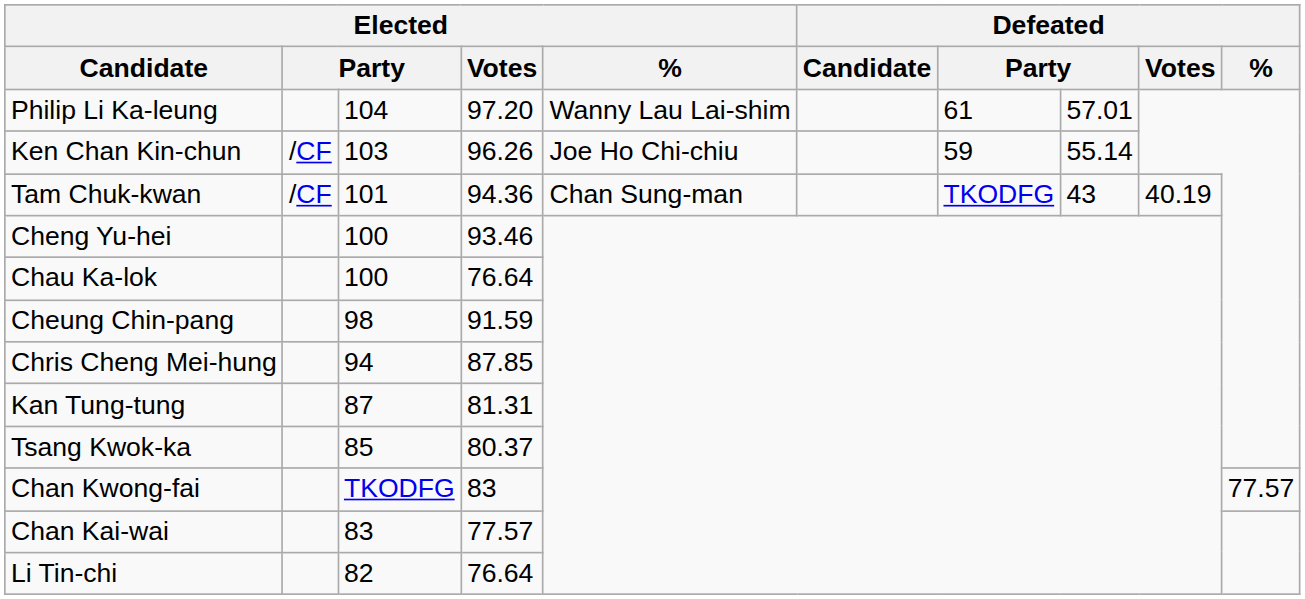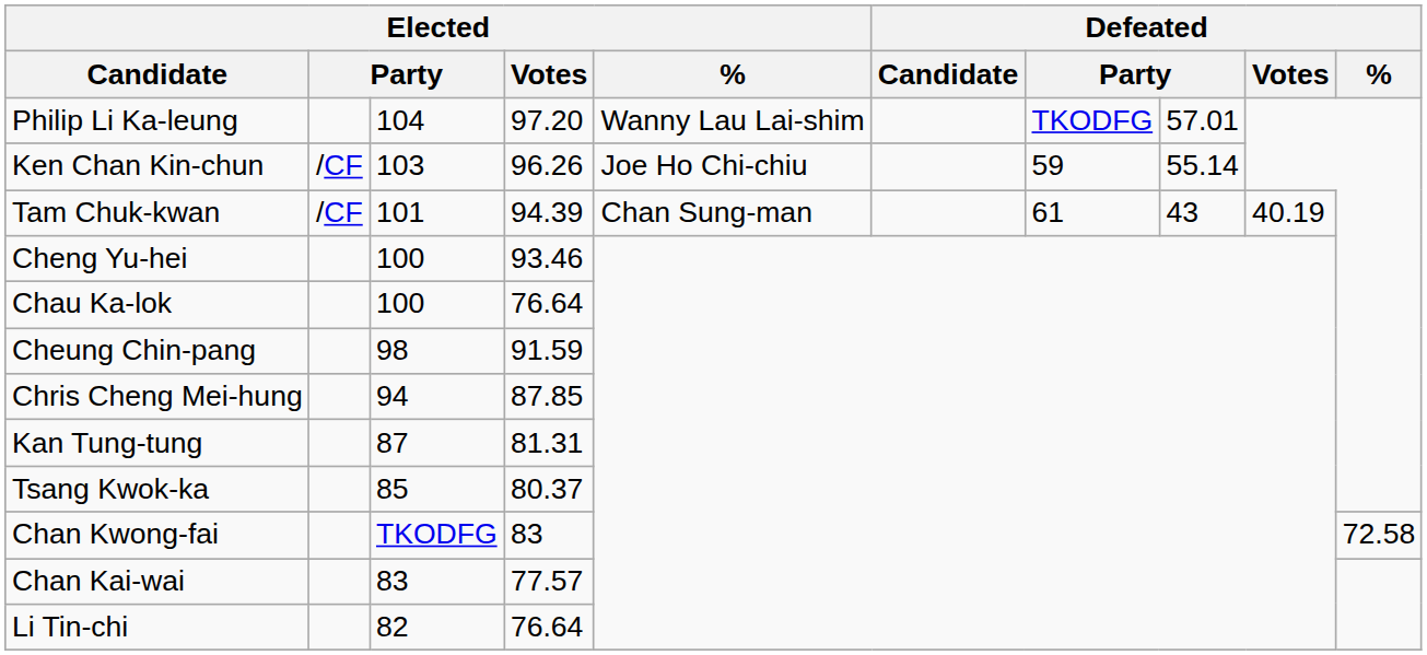 <table class="wikitable">
 <tr>
 <th colspan="5">Elected</th>
 <th colspan="5">Defeated</th>
 </tr>
 <tr>
 <th>Candidate</th>
 <th colspan="2">Party</th>
 <th>Votes</th>
 <th>%</th>
 <th>Candidate</th>
 <th colspan="2">Party</th>
 <th>Votes</th>
 <th>%</th>
 </tr>
 <tr>
 <td>Philip Li Ka-leung</td>
 <td></td>
 <td>104</td>
 <td>97.20</td>
 <td>Wanny Lau Lai-shim</td>
 <td></td>
-<td>61</td>
+<td><a href='#'>TKODFG</a></td>
 <td>57.01</td>
 </tr>
 <tr>
 <td>Ken Chan Kin-chun</td>
 <td>/<a href='#'>CF</a></td>
 <td>103</td>
 <td>96.26</td>
 <td>Joe Ho Chi-chiu</td>
 <td></td>
 <td>59</td>
 <td>55.14</td>
 </tr>
 <tr>
 <td>Tam Chuk-kwan</td>
 <td>/<a href='#'>CF</a></td>
 <td>101</td>
-<td>94.36</td>
+<td>94.39</td>
 <td>Chan Sung-man</td>
 <td></td>
-<td><a href='#'>TKODFG</a></td>
+<td>61</td>
 <td>43</td>
 <td>40.19</td>
 </tr>
 <tr>
 <td>Cheng Yu-hei</td>
 <td></td>
 <td>100</td>
 <td>93.46</td>
 <td colspan="5" rowspan="9"></td>
 </tr>
 <tr>
 <td>Chau Ka-lok</td>
 <td></td>
 <td>100</td>
 <td>76.64</td>
 </tr>
 <tr>
 <td>Cheung Chin-pang</td>
 <td></td>
 <td>98</td>
 <td>91.59</td>
 </tr>
 <tr>
 <td>Chris Cheng Mei-hung</td>
 <td></td>
 <td>94</td>
 <td>87.85</td>
 </tr>
 <tr>
 <td>Kan Tung-tung</td>
 <td></td>
 <td>87</td>
 <td>81.31</td>
 </tr>
 <tr>
 <td>Tsang Kwok-ka</td>
 <td></td>
 <td>85</td>
 <td>80.37</td>
 </tr>
 <tr>
 <td>Chan Kwong-fai</td>
 <td></td>
 <td><a href='#'>TKODFG</a></td>
 <td>83</td>
-<td>77.57</td>
+<td>72.58</td>
 </tr>
 <tr>
 <td>Chan Kai-wai</td>
 <td></td>
 <td>83</td>
 <td>77.57</td>
 </tr>
 <tr>
 <td>Li Tin-chi</td>
 <td></td>
 <td>82</td>
 <td>76.64</td>
 </tr>
 </table>
